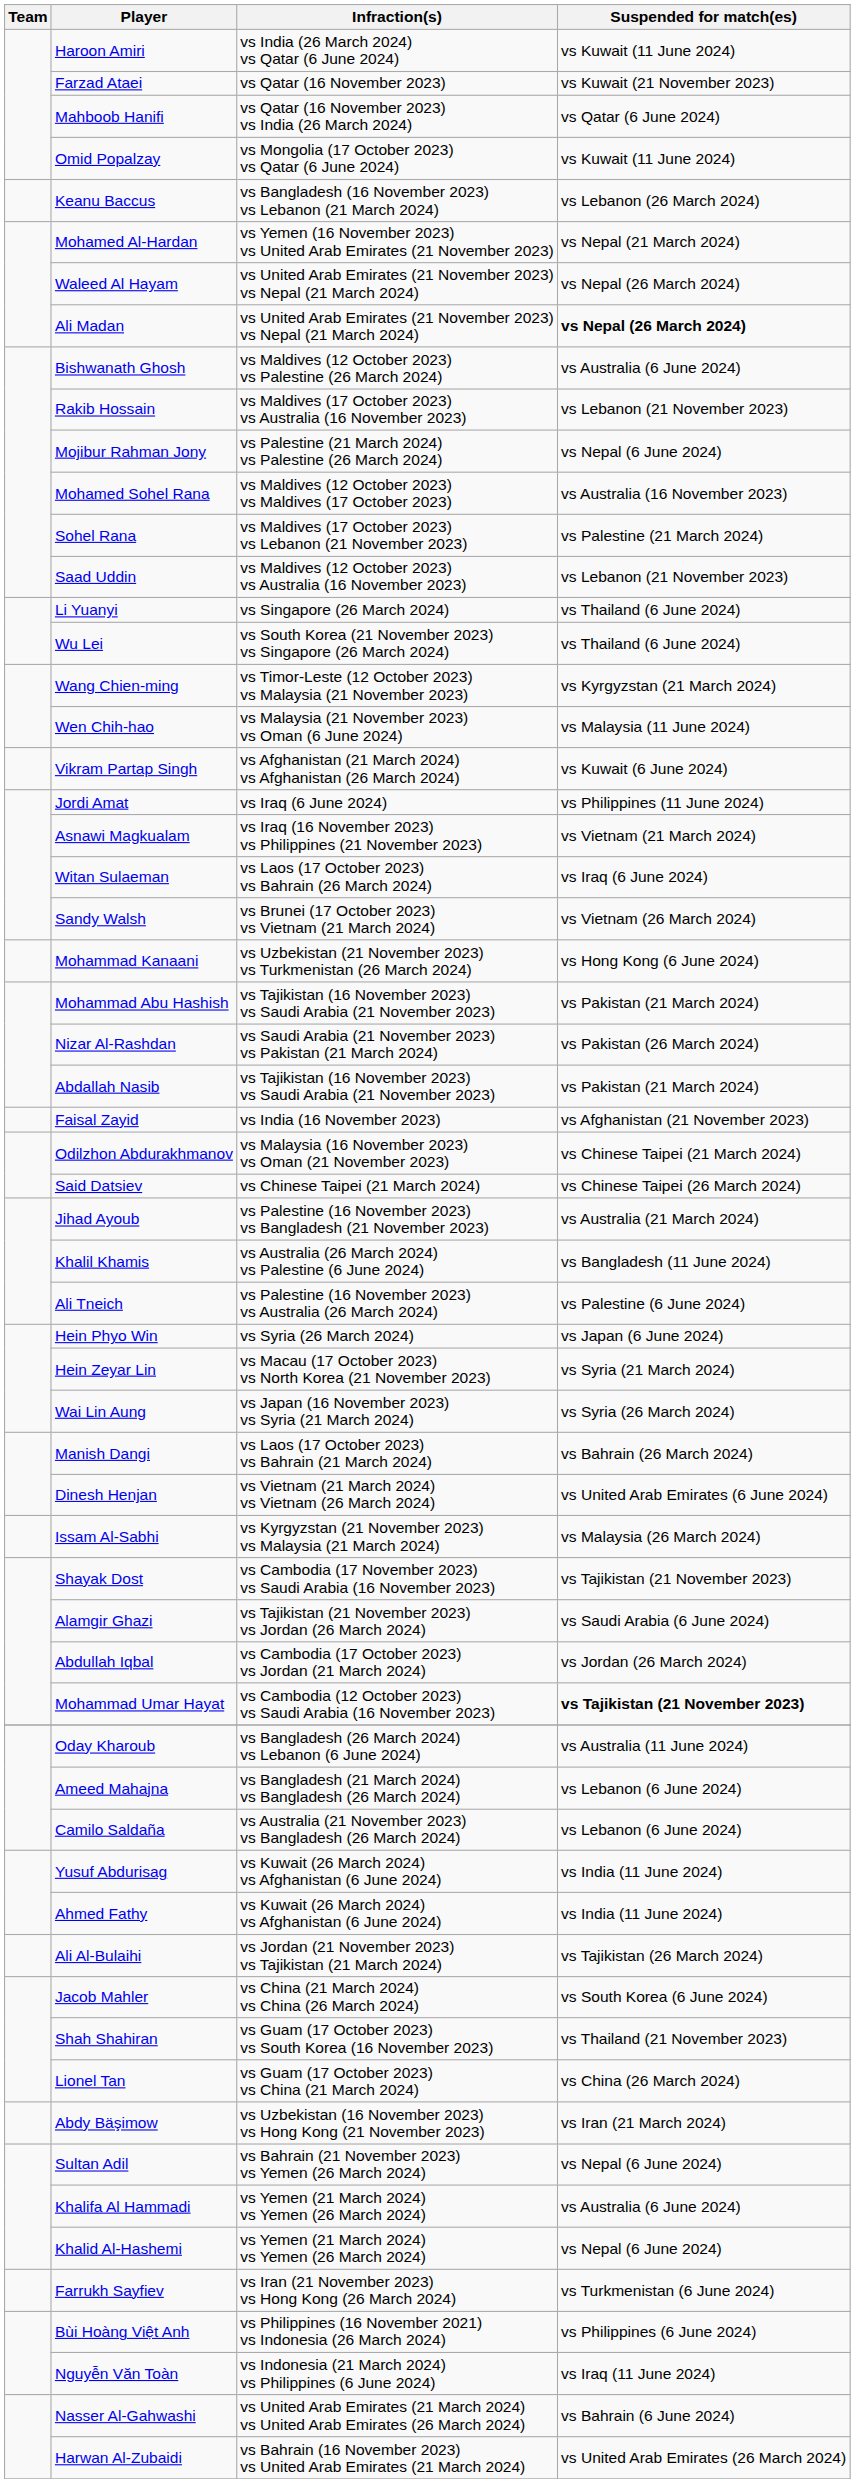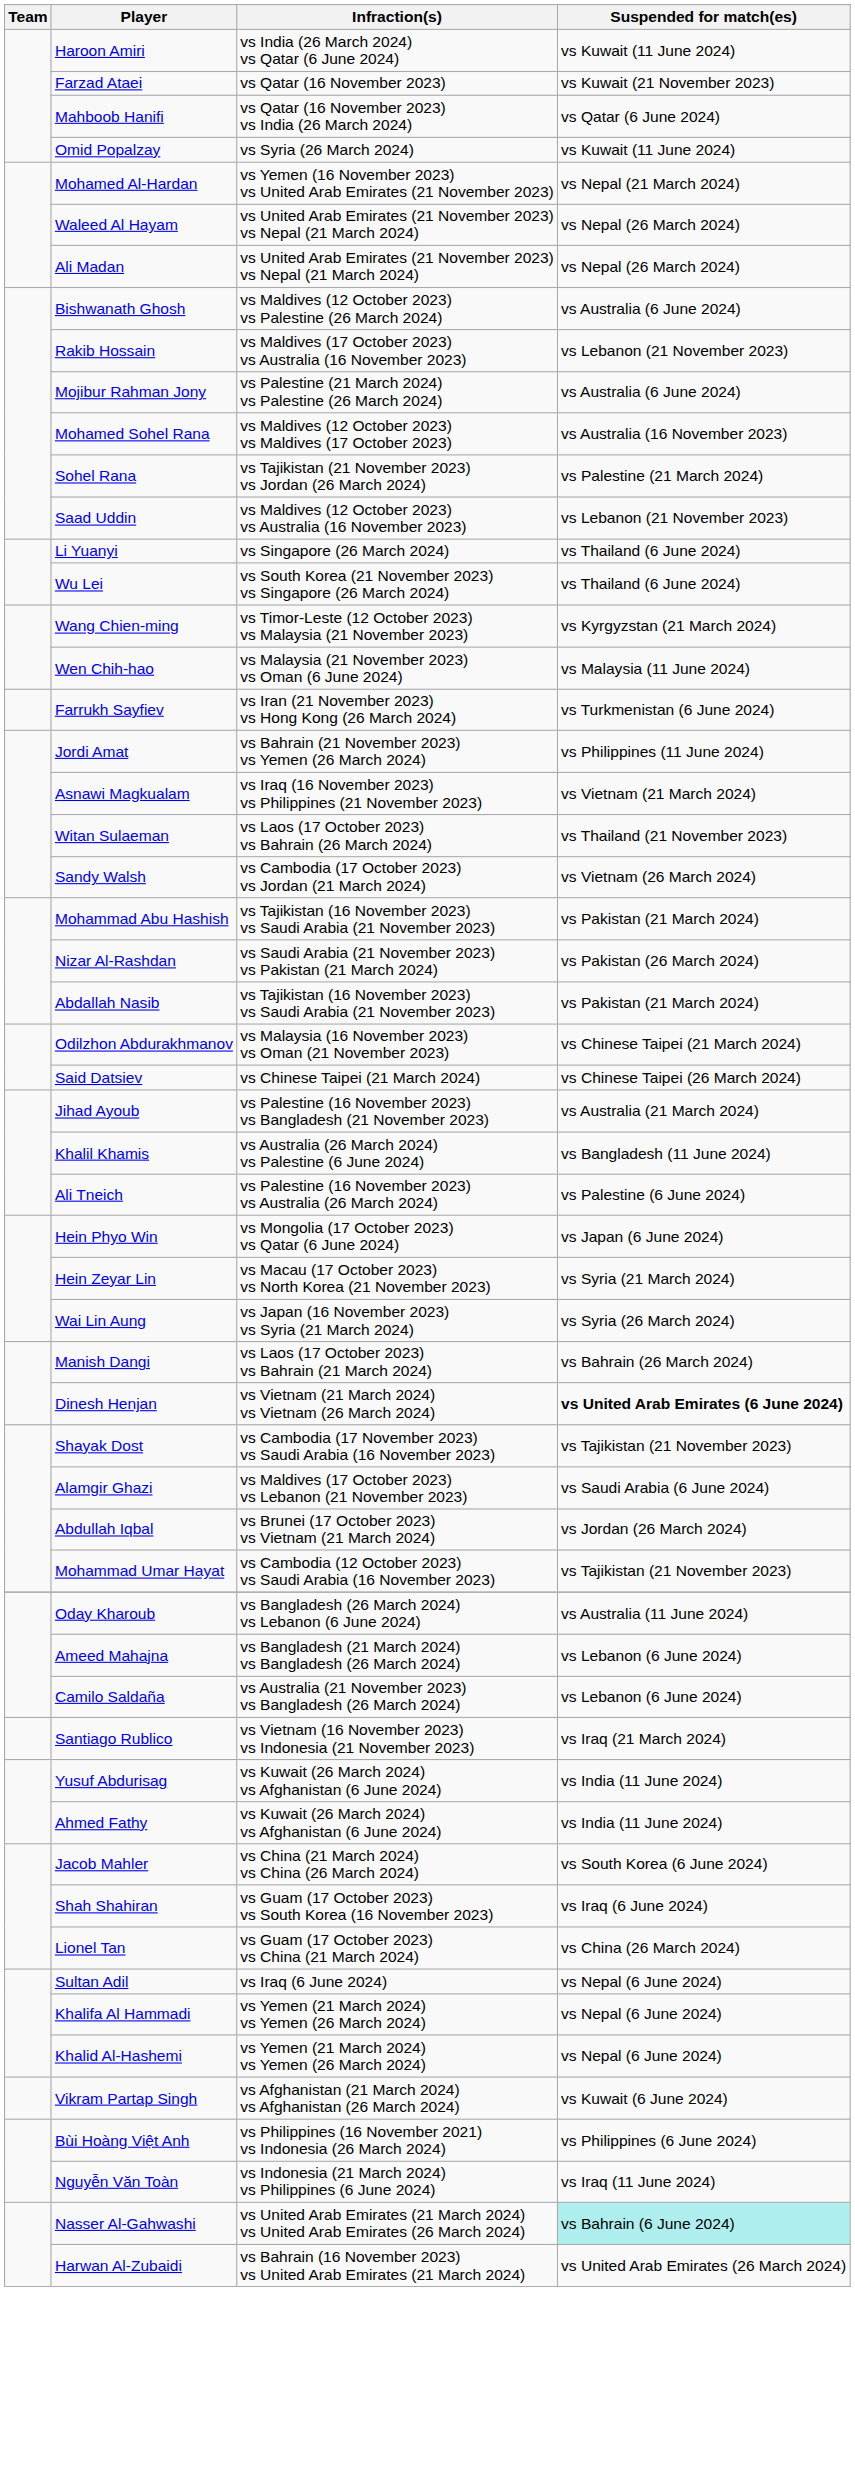 <table class="wikitable mw-collapsible mw-collapsed sticky-header" style="font-size:90%">
 <tr>
 <th>Team</th>
 <th>Player</th>
 <th>Infraction(s)</th>
 <th>Suspended for match(es)</th>
 </tr>
 <tr>
 <td rowspan=4></td>
 <td><a href='#'>Haroon Amiri</a></td>
 <td> vs India (26 March 2024)<br> vs Qatar (6 June 2024)</td>
 <td>vs Kuwait (11 June 2024)</td>
 </tr>
 <tr>
 <td><a href='#'>Farzad Ataei</a></td>
 <td> vs Qatar (16 November 2023)</td>
 <td>vs Kuwait (21 November 2023)</td>
 </tr>
 <tr>
 <td><a href='#'>Mahboob Hanifi</a></td>
 <td> vs Qatar (16 November 2023)<br> vs India (26 March 2024)</td>
 <td>vs Qatar (6 June 2024)</td>
 </tr>
 <tr>
 <td><a href='#'>Omid Popalzay</a></td>
-<td> vs Mongolia (17 October 2023)<br> vs Qatar (6 June 2024)</td>
+<td> vs Syria (26 March 2024)</td>
 <td>vs Kuwait (11 June 2024)</td>
-</tr>
-<tr>
-<td></td>
-<td><a href='#'>Keanu Baccus</a></td>
-<td> vs Bangladesh (16 November 2023)<br> vs Lebanon (21 March 2024)</td>
-<td>vs Lebanon (26 March 2024)</td>
 </tr>
 <tr>
 <td rowspan=3></td>
 <td><a href='#'>Mohamed Al-Hardan</a></td>
 <td> vs Yemen (16 November 2023)<br> vs United Arab Emirates (21 November 2023)</td>
 <td>vs Nepal (21 March 2024)</td>
 </tr>
 <tr>
 <td><a href='#'>Waleed Al Hayam</a></td>
 <td> vs United Arab Emirates (21 November 2023)<br> vs Nepal (21 March 2024)</td>
 <td>vs Nepal (26 March 2024)</td>
 </tr>
 <tr>
 <td><a href='#'>Ali Madan</a></td>
 <td> vs United Arab Emirates (21 November 2023)<br> vs Nepal (21 March 2024)</td>
-<td><strong>vs Nepal (26 March 2024)</strong></td>
+<td>vs Nepal (26 March 2024)</td>
 </tr>
 <tr>
 <td rowspan=6></td>
 <td><a href='#'>Bishwanath Ghosh</a></td>
 <td> vs Maldives (12 October 2023)<br> vs Palestine (26 March 2024)</td>
 <td>vs Australia (6 June 2024)</td>
 </tr>
 <tr>
 <td><a href='#'>Rakib Hossain</a></td>
 <td> vs Maldives (17 October 2023)<br> vs Australia (16 November 2023)</td>
 <td>vs Lebanon (21 November 2023)</td>
 </tr>
 <tr>
 <td><a href='#'>Mojibur Rahman Jony</a></td>
 <td> vs Palestine (21 March 2024)<br> vs Palestine (26 March 2024)</td>
-<td>vs Nepal (6 June 2024)</td>
+<td>vs Australia (6 June 2024)</td>
 </tr>
 <tr>
 <td><a href='#'>Mohamed Sohel Rana</a></td>
 <td> vs Maldives (12 October 2023)<br> vs Maldives (17 October 2023)</td>
 <td>vs Australia (16 November 2023)</td>
 </tr>
 <tr>
 <td><a href='#'>Sohel Rana</a></td>
-<td> vs Maldives (17 October 2023)<br> vs Lebanon (21 November 2023)</td>
+<td> vs Tajikistan (21 November 2023)<br> vs Jordan (26 March 2024)</td>
 <td>vs Palestine (21 March 2024)</td>
 </tr>
 <tr>
 <td><a href='#'>Saad Uddin</a></td>
 <td> vs Maldives (12 October 2023)<br> vs Australia (16 November 2023)</td>
 <td>vs Lebanon (21 November 2023)</td>
 </tr>
 <tr>
 <td rowspan=2></td>
 <td><a href='#'>Li Yuanyi</a></td>
 <td> vs Singapore (26 March 2024)</td>
 <td>vs Thailand (6 June 2024)</td>
 </tr>
 <tr>
 <td><a href='#'>Wu Lei</a></td>
 <td> vs South Korea (21 November 2023)<br> vs Singapore (26 March 2024)</td>
 <td>vs Thailand (6 June 2024)</td>
 </tr>
 <tr>
 <td rowspan=2></td>
 <td><a href='#'>Wang Chien-ming</a></td>
 <td> vs Timor-Leste (12 October 2023)<br> vs Malaysia (21 November 2023)</td>
 <td>vs Kyrgyzstan (21 March 2024)</td>
 </tr>
 <tr>
 <td><a href='#'>Wen Chih-hao</a></td>
 <td> vs Malaysia (21 November 2023)<br> vs Oman (6 June 2024)</td>
 <td>vs Malaysia (11 June 2024)</td>
 </tr>
 <tr>
 <td></td>
-<td><a href='#'>Vikram Partap Singh</a></td>
-<td> vs Afghanistan (21 March 2024)<br> vs Afghanistan (26 March 2024)</td>
-<td>vs Kuwait (6 June 2024)</td>
+<td><a href='#'>Farrukh Sayfiev</a></td>
+<td> vs Iran (21 November 2023)<br> vs Hong Kong (26 March 2024)</td>
+<td>vs Turkmenistan (6 June 2024)</td>
 </tr>
 <tr>
 <td rowspan=4></td>
 <td><a href='#'>Jordi Amat</a></td>
-<td> vs Iraq (6 June 2024)</td>
+<td> vs Bahrain (21 November 2023)<br> vs Yemen (26 March 2024)</td>
 <td>vs Philippines (11 June 2024)</td>
 </tr>
 <tr>
 <td><a href='#'>Asnawi Magkualam</a></td>
 <td> vs Iraq (16 November 2023)<br> vs Philippines (21 November 2023)</td>
 <td>vs Vietnam (21 March 2024)</td>
 </tr>
 <tr>
 <td><a href='#'>Witan Sulaeman</a></td>
 <td> vs Laos (17 October 2023)<br> vs Bahrain (26 March 2024)</td>
-<td>vs Iraq (6 June 2024)</td>
+<td>vs Thailand (21 November 2023)</td>
 </tr>
 <tr>
 <td><a href='#'>Sandy Walsh</a></td>
-<td> vs Brunei (17 October 2023)<br> vs Vietnam (21 March 2024)</td>
+<td> vs Cambodia (17 October 2023)<br> vs Jordan (21 March 2024)</td>
 <td>vs Vietnam (26 March 2024)</td>
-</tr>
-<tr>
-<td></td>
-<td><a href='#'>Mohammad Kanaani</a></td>
-<td> vs Uzbekistan (21 November 2023)<br> vs Turkmenistan (26 March 2024)</td>
-<td>vs Hong Kong (6 June 2024)</td>
 </tr>
 <tr>
 <td rowspan=3></td>
 <td><a href='#'>Mohammad Abu Hashish</a></td>
 <td> vs Tajikistan (16 November 2023)<br> vs Saudi Arabia (21 November 2023)</td>
 <td>vs Pakistan (21 March 2024)</td>
 </tr>
 <tr>
 <td><a href='#'>Nizar Al-Rashdan</a></td>
 <td> vs Saudi Arabia (21 November 2023)<br> vs Pakistan (21 March 2024)</td>
 <td>vs Pakistan (26 March 2024)</td>
 </tr>
 <tr>
 <td><a href='#'>Abdallah Nasib</a></td>
 <td> vs Tajikistan (16 November 2023)<br> vs Saudi Arabia (21 November 2023)</td>
 <td>vs Pakistan (21 March 2024)</td>
-</tr>
-<tr>
-<td></td>
-<td><a href='#'>Faisal Zayid</a></td>
-<td> vs India (16 November 2023)</td>
-<td>vs Afghanistan (21 November 2023)</td>
 </tr>
 <tr>
 <td rowspan=2></td>
 <td><a href='#'>Odilzhon Abdurakhmanov</a></td>
 <td> vs Malaysia (16 November 2023)<br> vs Oman (21 November 2023)</td>
 <td>vs Chinese Taipei (21 March 2024)</td>
 </tr>
 <tr>
 <td><a href='#'>Said Datsiev</a></td>
 <td> vs Chinese Taipei (21 March 2024)</td>
 <td>vs Chinese Taipei (26 March 2024)</td>
 </tr>
 <tr>
 <td rowspan=3></td>
 <td><a href='#'>Jihad Ayoub</a></td>
 <td> vs Palestine (16 November 2023)<br> vs Bangladesh (21 November 2023)</td>
 <td>vs Australia (21 March 2024)</td>
 </tr>
 <tr>
 <td><a href='#'>Khalil Khamis</a></td>
 <td> vs Australia (26 March 2024)<br> vs Palestine (6 June 2024)</td>
 <td>vs Bangladesh (11 June 2024)</td>
 </tr>
 <tr>
 <td><a href='#'>Ali Tneich</a></td>
 <td> vs Palestine (16 November 2023)<br> vs Australia (26 March 2024)</td>
 <td>vs Palestine (6 June 2024)</td>
 </tr>
 <tr>
 <td rowspan=3></td>
 <td><a href='#'>Hein Phyo Win</a></td>
-<td> vs Syria (26 March 2024)</td>
+<td> vs Mongolia (17 October 2023)<br> vs Qatar (6 June 2024)</td>
 <td>vs Japan (6 June 2024)</td>
 </tr>
 <tr>
 <td><a href='#'>Hein Zeyar Lin</a></td>
 <td> vs Macau (17 October 2023)<br> vs North Korea (21 November 2023)</td>
 <td>vs Syria (21 March 2024)</td>
 </tr>
 <tr>
 <td><a href='#'>Wai Lin Aung</a></td>
 <td> vs Japan (16 November 2023)<br> vs Syria (21 March 2024)</td>
 <td>vs Syria (26 March 2024)</td>
 </tr>
 <tr>
 <td rowspan=2></td>
 <td><a href='#'>Manish Dangi</a></td>
 <td> vs Laos (17 October 2023)<br> vs Bahrain (21 March 2024)</td>
 <td>vs Bahrain (26 March 2024)</td>
 </tr>
 <tr>
 <td><a href='#'>Dinesh Henjan</a></td>
 <td> vs Vietnam (21 March 2024)<br> vs Vietnam (26 March 2024)</td>
-<td>vs United Arab Emirates (6 June 2024)</td>
-</tr>
-<tr>
-<td></td>
-<td><a href='#'>Issam Al-Sabhi</a></td>
-<td> vs Kyrgyzstan (21 November 2023)<br> vs Malaysia (21 March 2024)</td>
-<td>vs Malaysia (26 March 2024)</td>
+<td><strong>vs United Arab Emirates (6 June 2024)</strong></td>
 </tr>
 <tr>
 <td rowspan=4></td>
 <td><a href='#'>Shayak Dost</a></td>
 <td> vs Cambodia (17 November 2023)<br> vs Saudi Arabia (16 November 2023)</td>
 <td>vs Tajikistan (21 November 2023)</td>
 </tr>
 <tr>
 <td><a href='#'>Alamgir Ghazi</a></td>
-<td> vs Tajikistan (21 November 2023)<br> vs Jordan (26 March 2024)</td>
+<td> vs Maldives (17 October 2023)<br> vs Lebanon (21 November 2023)</td>
 <td>vs Saudi Arabia (6 June 2024)</td>
 </tr>
 <tr>
 <td><a href='#'>Abdullah Iqbal</a></td>
-<td> vs Cambodia (17 October 2023)<br> vs Jordan (21 March 2024)</td>
+<td> vs Brunei (17 October 2023)<br> vs Vietnam (21 March 2024)</td>
 <td>vs Jordan (26 March 2024)</td>
 </tr>
 <tr>
 <td><a href='#'>Mohammad Umar Hayat</a></td>
 <td> vs Cambodia (12 October 2023)<br> vs Saudi Arabia (16 November 2023)</td>
-<td><strong>vs Tajikistan (21 November 2023)</strong></td>
+<td>vs Tajikistan (21 November 2023)</td>
 </tr>
 <tr>
 </tr>
 <tr>
 <td rowspan=3></td>
 <td><a href='#'>Oday Kharoub</a></td>
 <td> vs Bangladesh (26 March 2024)<br> vs Lebanon (6 June 2024)</td>
 <td>vs Australia (11 June 2024)</td>
 </tr>
 <tr>
 <td><a href='#'>Ameed Mahajna</a></td>
 <td> vs Bangladesh (21 March 2024)<br> vs Bangladesh (26 March 2024)</td>
 <td>vs Lebanon (6 June 2024)</td>
 </tr>
 <tr>
 <td><a href='#'>Camilo Saldaña</a></td>
 <td> vs Australia (21 November 2023)<br> vs Bangladesh (26 March 2024)</td>
 <td>vs Lebanon (6 June 2024)</td>
 </tr>
 <tr>
+<td></td>
+<td><a href='#'>Santiago Rublico</a></td>
+<td> vs Vietnam (16 November 2023)<br> vs Indonesia (21 November 2023)</td>
+<td>vs Iraq (21 March 2024)</td>
+</tr>
+<tr>
 <td rowspan=2></td>
 <td><a href='#'>Yusuf Abdurisag</a></td>
 <td> vs Kuwait (26 March 2024)<br> vs Afghanistan (6 June 2024)</td>
 <td>vs India (11 June 2024)</td>
 </tr>
 <tr>
 <td><a href='#'>Ahmed Fathy</a></td>
 <td> vs Kuwait (26 March 2024)<br> vs Afghanistan (6 June 2024)</td>
 <td>vs India (11 June 2024)</td>
 </tr>
 <tr>
-<td></td>
-<td><a href='#'>Ali Al-Bulaihi</a></td>
-<td> vs Jordan (21 November 2023)<br> vs Tajikistan (21 March 2024)</td>
-<td>vs Tajikistan (26 March 2024)</td>
-</tr>
-<tr>
 <td rowspan=3></td>
 <td><a href='#'>Jacob Mahler</a></td>
 <td> vs China (21 March 2024)<br> vs China (26 March 2024)</td>
 <td>vs South Korea (6 June 2024)</td>
 </tr>
 <tr>
 <td><a href='#'>Shah Shahiran</a></td>
 <td> vs Guam (17 October 2023)<br> vs South Korea (16 November 2023)</td>
-<td>vs Thailand (21 November 2023)</td>
+<td>vs Iraq (6 June 2024)</td>
 </tr>
 <tr>
 <td><a href='#'>Lionel Tan</a></td>
 <td> vs Guam (17 October 2023)<br> vs China (21 March 2024)</td>
 <td>vs China (26 March 2024)</td>
 </tr>
 <tr>
-<td></td>
-<td><a href='#'>Abdy Bäşimow</a></td>
-<td> vs Uzbekistan (16 November 2023)<br> vs Hong Kong (21 November 2023)</td>
-<td>vs Iran (21 March 2024)</td>
-</tr>
-<tr>
 <td rowspan=3></td>
 <td><a href='#'>Sultan Adil</a></td>
-<td> vs Bahrain (21 November 2023)<br> vs Yemen (26 March 2024)</td>
+<td> vs Iraq (6 June 2024)</td>
 <td>vs Nepal (6 June 2024)</td>
 </tr>
 <tr>
 <td><a href='#'>Khalifa Al Hammadi</a></td>
 <td> vs Yemen (21 March 2024)<br> vs Yemen (26 March 2024)</td>
-<td>vs Australia (6 June 2024)</td>
+<td>vs Nepal (6 June 2024)</td>
 </tr>
 <tr>
 <td><a href='#'>Khalid Al-Hashemi</a></td>
 <td> vs Yemen (21 March 2024)<br> vs Yemen (26 March 2024)</td>
 <td>vs Nepal (6 June 2024)</td>
 </tr>
 <tr>
 <td></td>
-<td><a href='#'>Farrukh Sayfiev</a></td>
-<td> vs Iran (21 November 2023)<br> vs Hong Kong (26 March 2024)</td>
-<td>vs Turkmenistan (6 June 2024)</td>
+<td><a href='#'>Vikram Partap Singh</a></td>
+<td> vs Afghanistan (21 March 2024)<br> vs Afghanistan (26 March 2024)</td>
+<td>vs Kuwait (6 June 2024)</td>
 </tr>
 <tr>
 <td rowspan=2></td>
 <td><a href='#'>Bùi Hoàng Việt Anh</a></td>
 <td> vs Philippines (16 November 2021)<br> vs Indonesia (26 March 2024)</td>
 <td>vs Philippines (6 June 2024)</td>
 </tr>
 <tr>
 <td><a href='#'>Nguyễn Văn Toàn</a></td>
 <td> vs Indonesia (21 March 2024)<br> vs Philippines (6 June 2024)</td>
 <td>vs Iraq (11 June 2024)</td>
 </tr>
 <tr>
 <td rowspan=2></td>
 <td><a href='#'>Nasser Al-Gahwashi</a></td>
 <td> vs United Arab Emirates (21 March 2024)<br> vs United Arab Emirates (26 March 2024)</td>
-<td>vs Bahrain (6 June 2024)</td>
+<td style="background: paleturquoise;">vs Bahrain (6 June 2024)</td>
 </tr>
 <tr>
 <td><a href='#'>Harwan Al-Zubaidi</a></td>
 <td> vs Bahrain (16 November 2023)<br> vs United Arab Emirates (21 March 2024)</td>
 <td>vs United Arab Emirates (26 March 2024)</td>
 </tr>
 </table>
